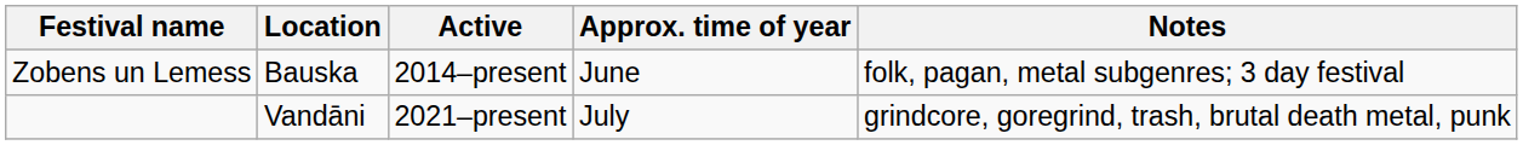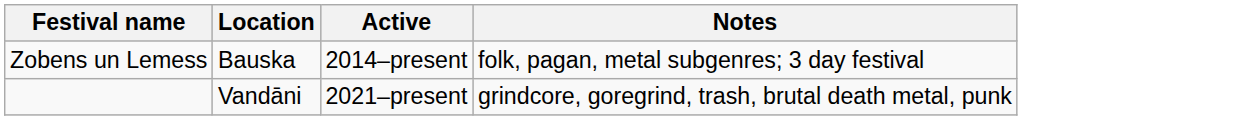 <table class="wikitable sortable">
 <tr>
 <th>Festival name</th>
 <th class="unsortable">Location</th>
 <th>Active</th>
-<th class="wikitable sortable">Approx. time of year</th>
 <th class="unsortable">Notes</th>
 </tr>
 <tr>
 <td>Zobens un Lemess</td>
 <td>Bauska</td>
 <td>2014–present</td>
-<td>June</td>
 <td>folk, pagan, metal subgenres; 3 day festival</td>
 </tr>
 <tr>
 <td></td>
 <td>Vandāni</td>
 <td>2021–present</td>
-<td>July</td>
 <td>grindcore, goregrind, trash, brutal death metal, punk</td>
 </tr>
 </table>
